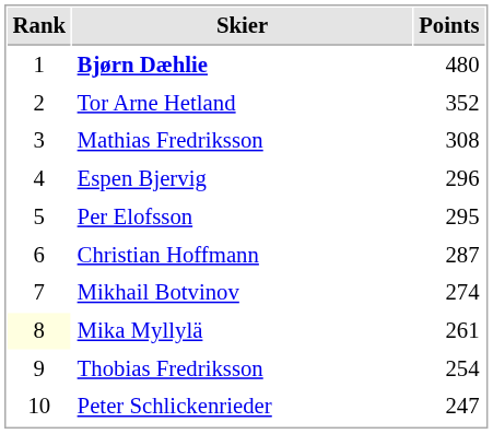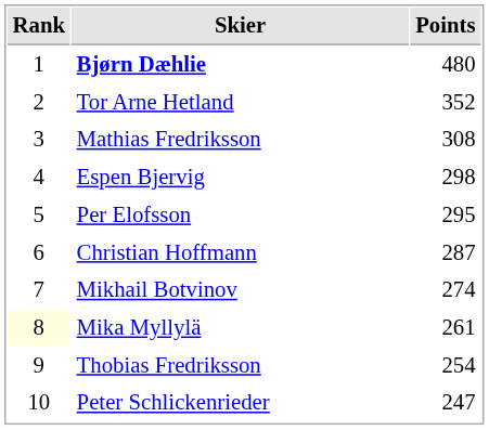 <table cellspacing="1" cellpadding="3" style="border:1px solid #AAAAAA;font-size:86%">
 <tr style="background-color: #E4E4E4;">
 <th style="border-bottom:1px solid #AAAAAA" width=10>Rank</th>
 <th style="border-bottom:1px solid #AAAAAA" width=200>Skier</th>
 <th style="border-bottom:1px solid #AAAAAA" width=20 align=right>Points</th>
 </tr>
 <tr>
 <td align=center>1</td>
 <td> <strong><a href='#'>Bjørn Dæhlie</a></strong></td>
 <td align=right>480</td>
 </tr>
 <tr>
 <td align=center>2</td>
 <td> <a href='#'>Tor Arne Hetland</a></td>
 <td align=right>352</td>
 </tr>
 <tr>
 <td align=center>3</td>
 <td> <a href='#'>Mathias Fredriksson</a></td>
 <td align=right>308</td>
 </tr>
 <tr>
 <td align=center>4</td>
 <td> <a href='#'>Espen Bjervig</a></td>
-<td align=right>296</td>
+<td align=right>298</td>
 </tr>
 <tr>
 <td align=center>5</td>
 <td> <a href='#'>Per Elofsson</a></td>
 <td align=right>295</td>
 </tr>
 <tr>
 <td align=center>6</td>
 <td> <a href='#'>Christian Hoffmann</a></td>
 <td align=right>287</td>
 </tr>
 <tr>
 <td align=center>7</td>
 <td> <a href='#'>Mikhail Botvinov</a></td>
 <td align=right>274</td>
 </tr>
 <tr>
 <td align=center style="background: lightyellow;">8</td>
 <td> <a href='#'>Mika Myllylä</a></td>
 <td align=right>261</td>
 </tr>
 <tr>
 <td align=center>9</td>
 <td> <a href='#'>Thobias Fredriksson</a></td>
 <td align=right>254</td>
 </tr>
 <tr>
 <td align=center>10</td>
 <td> <a href='#'>Peter Schlickenrieder</a></td>
 <td align=right>247</td>
 </tr>
 </table>
